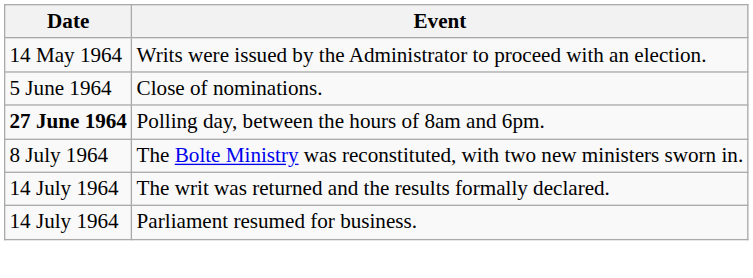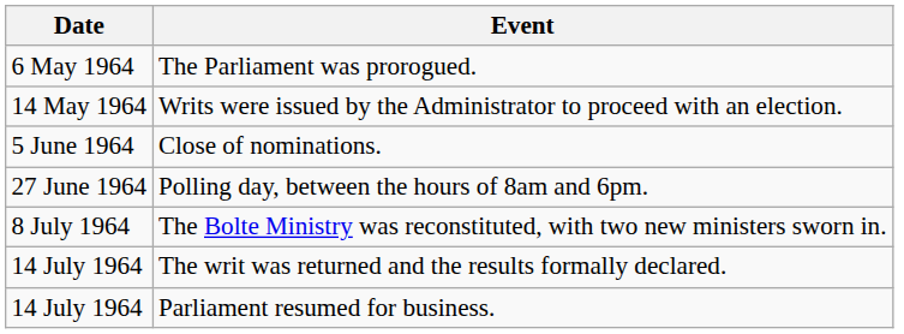 <table class="wikitable">
 <tr>
 <th>Date</th>
 <th>Event</th>
+</tr>
+<tr>
+<td>6 May 1964</td>
+<td>The Parliament was prorogued.</td>
 </tr>
 <tr>
 <td>14 May 1964</td>
 <td>Writs were issued by the Administrator to proceed with an election.</td>
 </tr>
 <tr>
 <td>5 June 1964</td>
 <td>Close of nominations.</td>
 </tr>
 <tr>
-<td><strong>27 June 1964</strong></td>
+<td>27 June 1964</td>
 <td>Polling day, between the hours of 8am and 6pm.</td>
 </tr>
 <tr>
 <td>8 July 1964</td>
 <td>The <a href='#'>Bolte Ministry</a> was reconstituted, with two new ministers sworn in.</td>
 </tr>
 <tr>
 <td>14 July 1964</td>
 <td>The writ was returned and the results formally declared.</td>
 </tr>
 <tr>
 <td>14 July 1964</td>
 <td>Parliament resumed for business.</td>
 </tr>
 </table>
